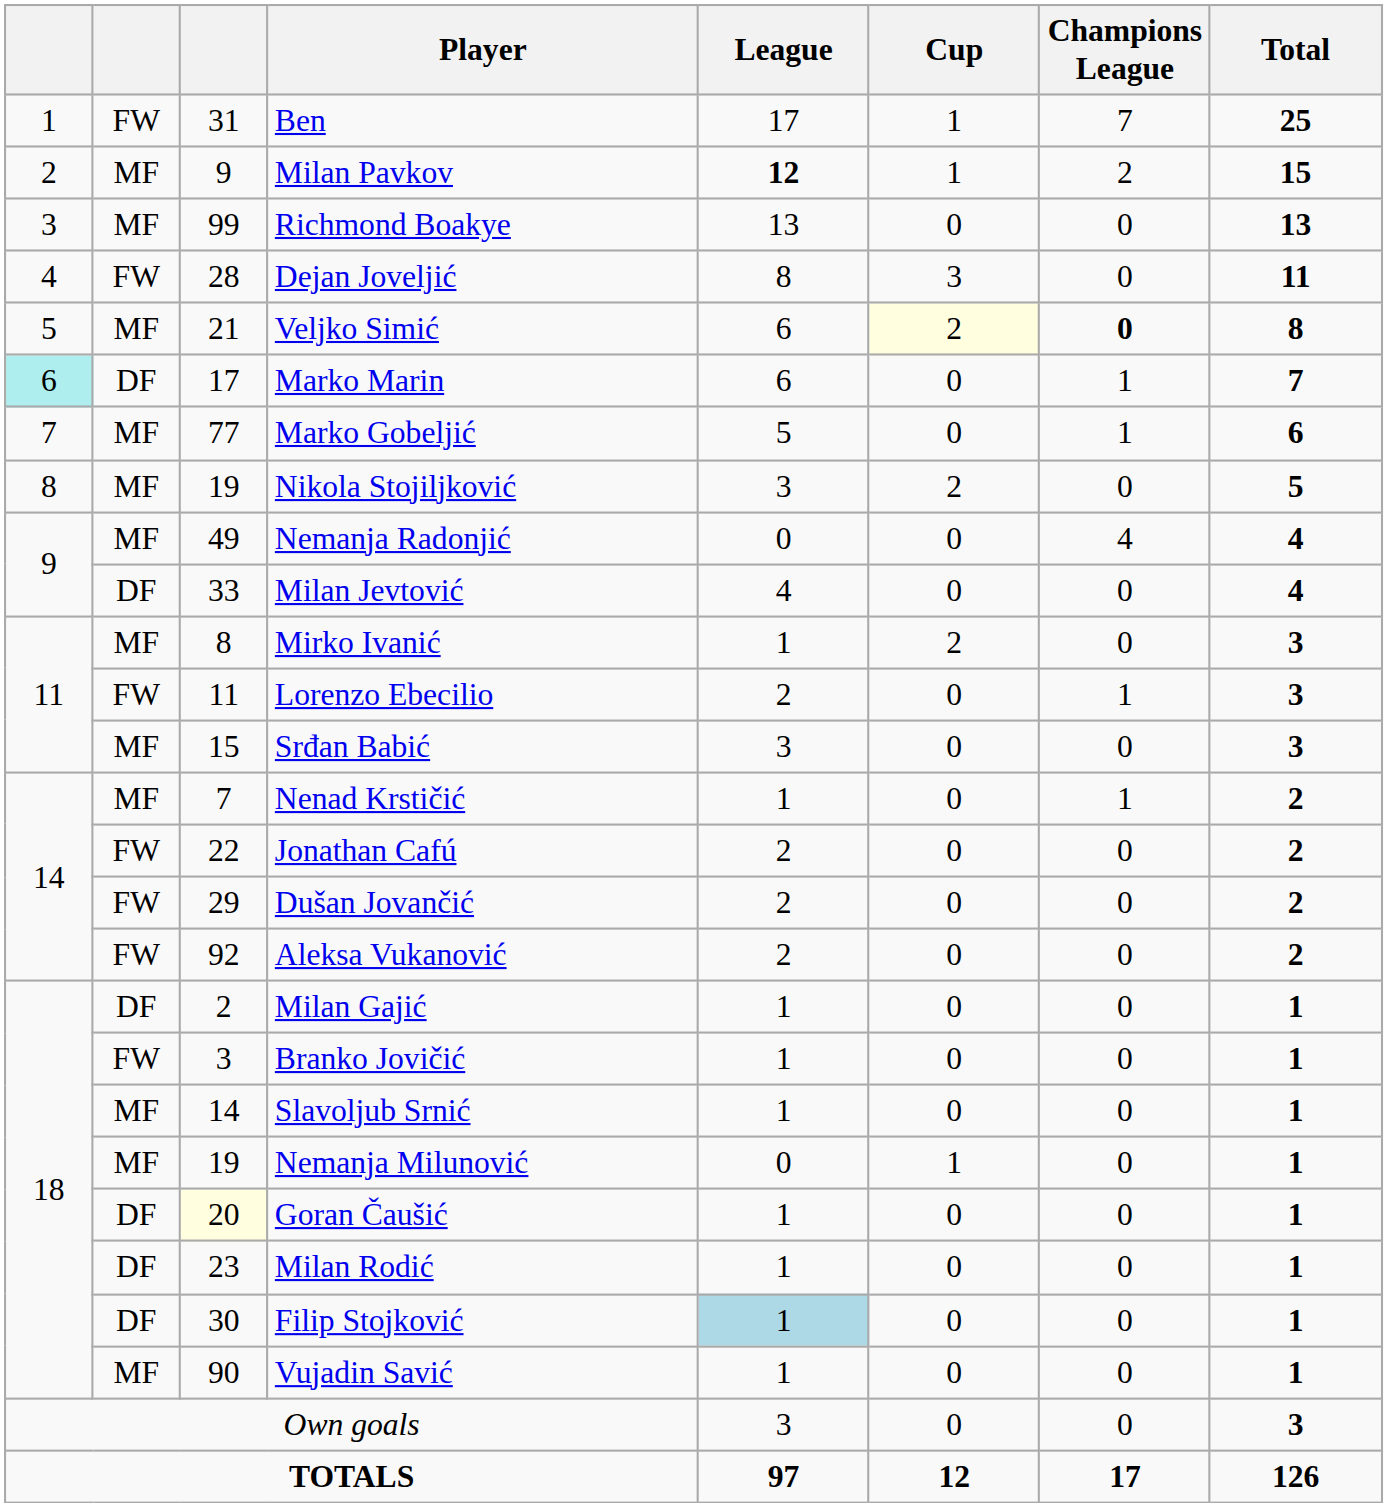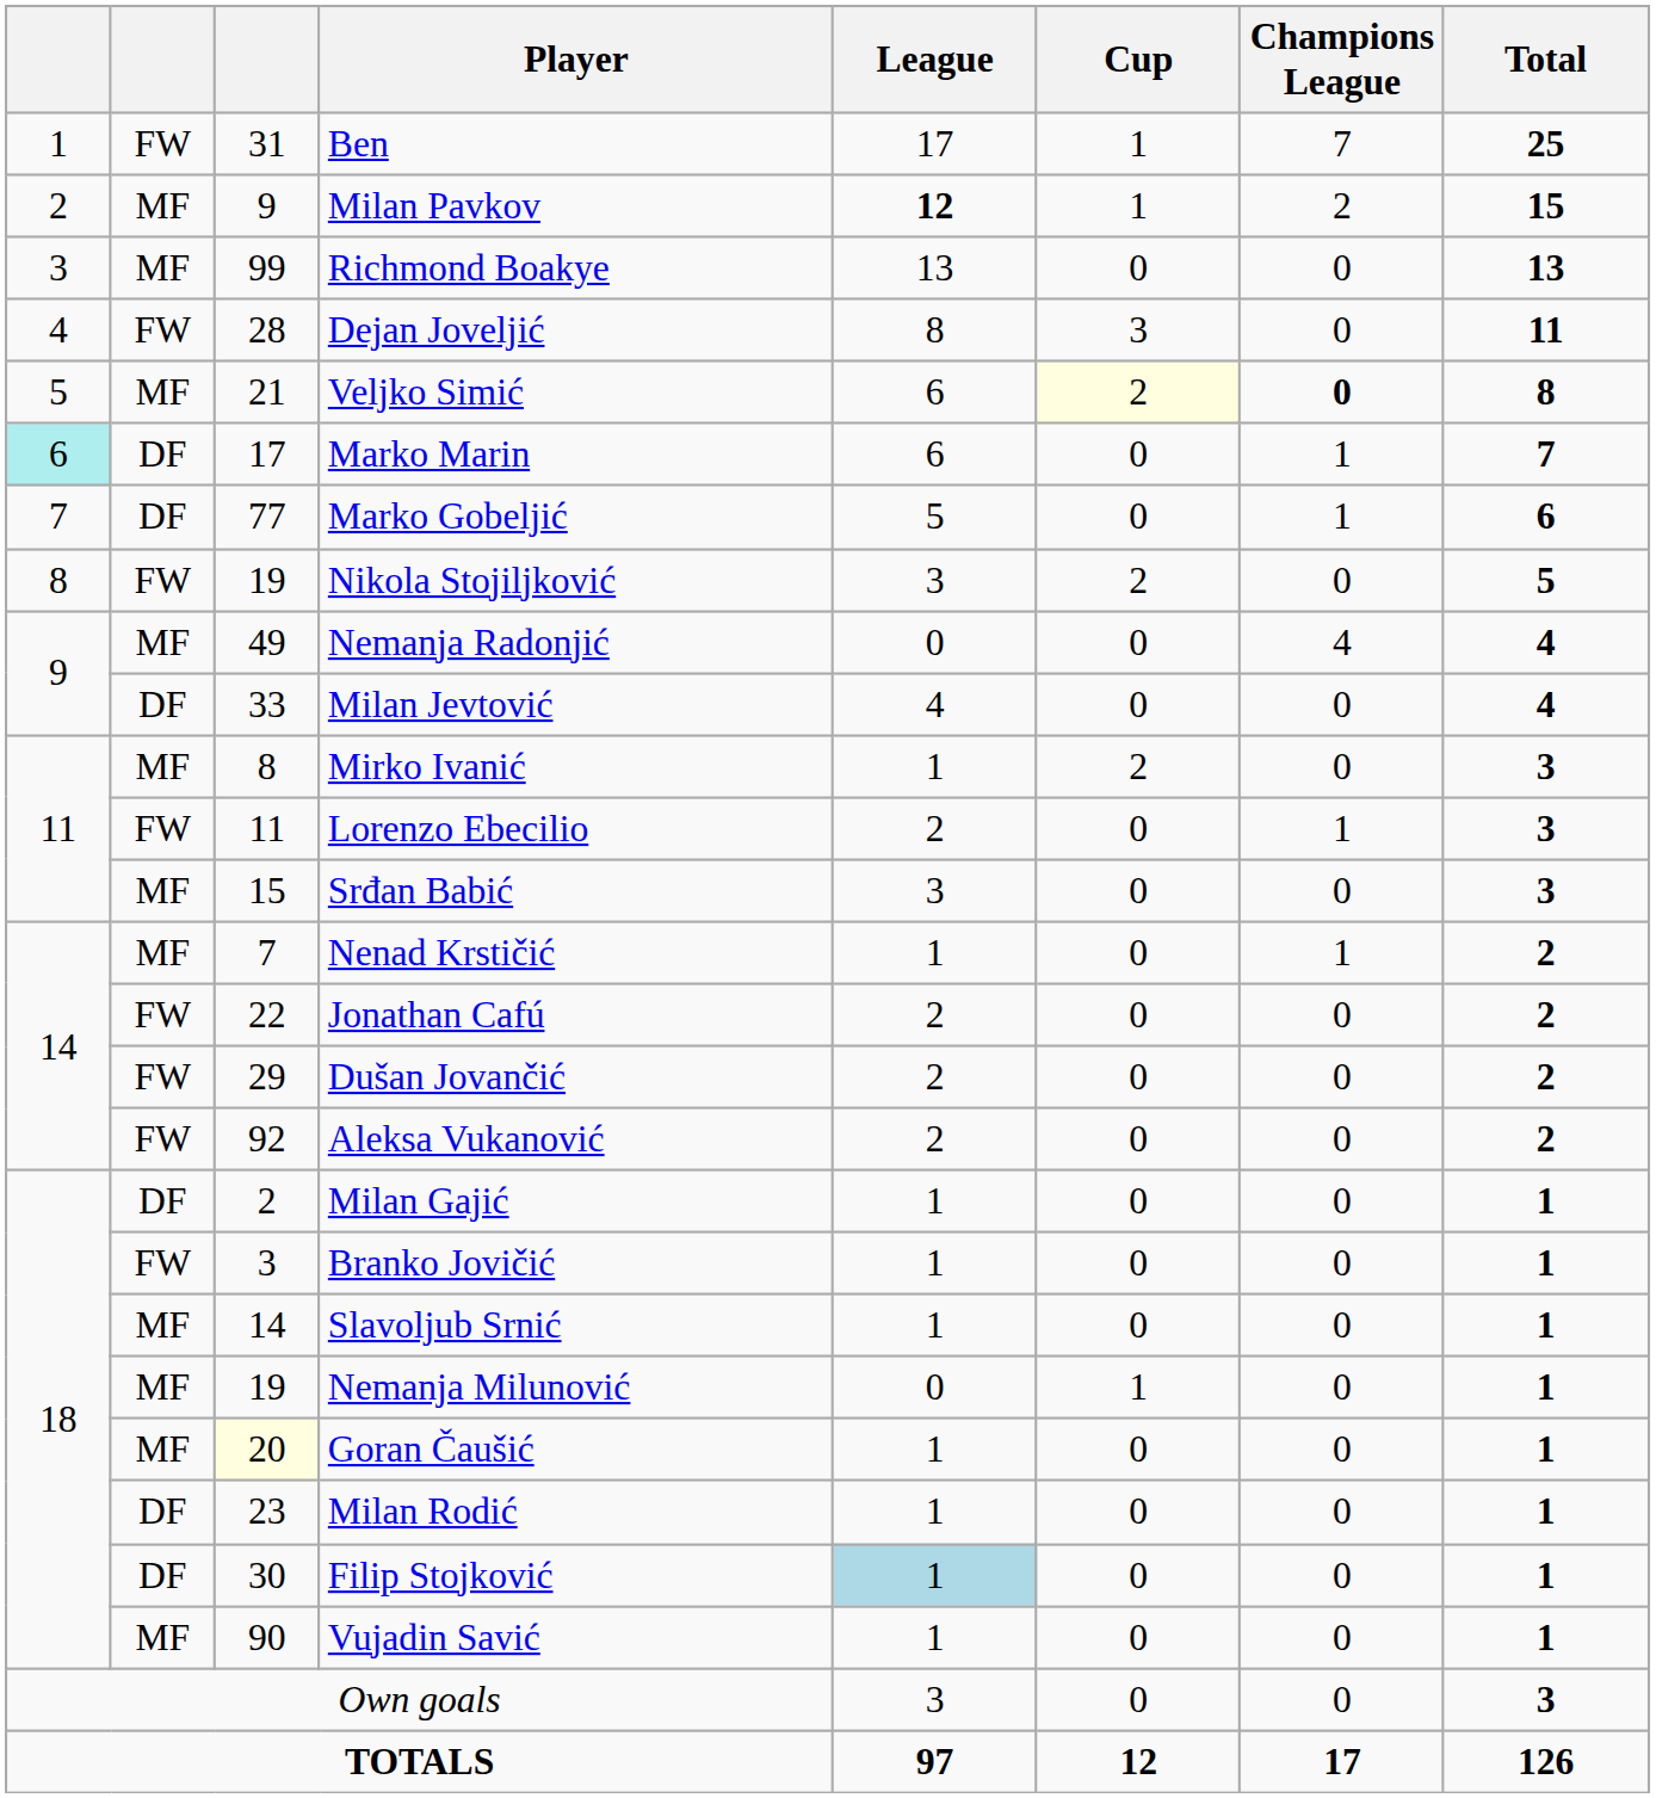 <table class="wikitable" style="font-size: 95%; text-align: center;">
 <tr>
 <th width=35></th>
 <th width=35></th>
 <th width=35></th>
 <th width=200>Player</th>
 <th width=75>League</th>
 <th width=75>Cup</th>
 <th width=75>Champions League</th>
 <th width=75>Total</th>
 </tr>
 <tr>
 <td>1</td>
 <td>FW</td>
 <td>31</td>
 <td align=left> <a href='#'>Ben</a></td>
 <td>17</td>
 <td>1</td>
 <td>7</td>
 <td><strong>25</strong></td>
 </tr>
 <tr>
 <td>2</td>
 <td>MF</td>
 <td>9</td>
 <td align=left> <a href='#'>Milan Pavkov</a></td>
 <td><strong>12</strong></td>
 <td>1</td>
 <td>2</td>
 <td><strong>15</strong></td>
 </tr>
 <tr>
 <td>3</td>
 <td>MF</td>
 <td>99</td>
 <td align=left> <a href='#'>Richmond Boakye</a></td>
 <td>13</td>
 <td>0</td>
 <td>0</td>
 <td><strong>13</strong></td>
 </tr>
 <tr>
 <td>4</td>
 <td>FW</td>
 <td>28</td>
 <td align=left> <a href='#'>Dejan Joveljić</a></td>
 <td>8</td>
 <td>3</td>
 <td>0</td>
 <td><strong>11</strong></td>
 </tr>
 <tr>
 <td>5</td>
 <td>MF</td>
 <td>21</td>
 <td align=left> <a href='#'>Veljko Simić</a></td>
 <td>6</td>
 <td style="background: lightyellow;">2</td>
 <td><strong>0</strong></td>
 <td><strong>8</strong></td>
 </tr>
 <tr>
 <td style="background: paleturquoise;">6</td>
 <td>DF</td>
 <td>17</td>
 <td align=left> <a href='#'>Marko Marin</a></td>
 <td>6</td>
 <td>0</td>
 <td>1</td>
 <td><strong>7</strong></td>
 </tr>
 <tr>
 <td>7</td>
-<td>MF</td>
+<td>DF</td>
 <td>77</td>
 <td align=left> <a href='#'>Marko Gobeljić</a></td>
 <td>5</td>
 <td>0</td>
 <td>1</td>
 <td><strong>6</strong></td>
 </tr>
 <tr>
 <td>8</td>
-<td>MF</td>
+<td>FW</td>
 <td>19</td>
 <td align=left> <a href='#'>Nikola Stojiljković</a></td>
 <td>3</td>
 <td>2</td>
 <td>0</td>
 <td><strong>5</strong></td>
 </tr>
 <tr>
 <td rowspan=2>9</td>
 <td>MF</td>
 <td>49</td>
 <td align=left> <a href='#'>Nemanja Radonjić</a></td>
 <td>0</td>
 <td>0</td>
 <td>4</td>
 <td><strong>4</strong></td>
 </tr>
 <tr>
 <td>DF</td>
 <td>33</td>
 <td align=left> <a href='#'>Milan Jevtović</a></td>
 <td>4</td>
 <td>0</td>
 <td>0</td>
 <td><strong>4</strong></td>
 </tr>
 <tr>
 <td rowspan=3>11</td>
 <td>MF</td>
 <td>8</td>
 <td align=left> <a href='#'>Mirko Ivanić</a></td>
 <td>1</td>
 <td>2</td>
 <td>0</td>
 <td><strong>3</strong></td>
 </tr>
 <tr>
 <td>FW</td>
 <td>11</td>
 <td align=left> <a href='#'>Lorenzo Ebecilio</a></td>
 <td>2</td>
 <td>0</td>
 <td>1</td>
 <td><strong>3</strong></td>
 </tr>
 <tr>
 <td>MF</td>
 <td>15</td>
 <td align=left> <a href='#'>Srđan Babić</a></td>
 <td>3</td>
 <td>0</td>
 <td>0</td>
 <td><strong>3</strong></td>
 </tr>
 <tr>
 <td rowspan=4>14</td>
 <td>MF</td>
 <td>7</td>
 <td align=left> <a href='#'>Nenad Krstičić</a></td>
 <td>1</td>
 <td>0</td>
 <td>1</td>
 <td><strong>2</strong></td>
 </tr>
 <tr>
 <td>FW</td>
 <td>22</td>
 <td align=left> <a href='#'>Jonathan Cafú</a></td>
 <td>2</td>
 <td>0</td>
 <td>0</td>
 <td><strong>2</strong></td>
 </tr>
 <tr>
 <td>FW</td>
 <td>29</td>
 <td align=left> <a href='#'>Dušan Jovančić</a></td>
 <td>2</td>
 <td>0</td>
 <td>0</td>
 <td><strong>2</strong></td>
 </tr>
 <tr>
 <td>FW</td>
 <td>92</td>
 <td align=left> <a href='#'>Aleksa Vukanović</a></td>
 <td>2</td>
 <td>0</td>
 <td>0</td>
 <td><strong>2</strong></td>
 </tr>
 <tr>
 <td rowspan=8>18</td>
 <td>DF</td>
 <td>2</td>
 <td align=left> <a href='#'>Milan Gajić</a></td>
 <td>1</td>
 <td>0</td>
 <td>0</td>
 <td><strong>1</strong></td>
 </tr>
 <tr>
 <td>FW</td>
 <td>3</td>
 <td align=left> <a href='#'>Branko Jovičić</a></td>
 <td>1</td>
 <td>0</td>
 <td>0</td>
 <td><strong>1</strong></td>
 </tr>
 <tr>
 <td>MF</td>
 <td>14</td>
 <td align=left> <a href='#'>Slavoljub Srnić</a></td>
 <td>1</td>
 <td>0</td>
 <td>0</td>
 <td><strong>1</strong></td>
 </tr>
 <tr>
 <td>MF</td>
 <td>19</td>
 <td align=left> <a href='#'>Nemanja Milunović</a></td>
 <td>0</td>
 <td>1</td>
 <td>0</td>
 <td><strong>1</strong></td>
 </tr>
 <tr>
-<td>DF</td>
+<td>MF</td>
 <td style="background: lightyellow;">20</td>
 <td align=left> <a href='#'>Goran Čaušić</a></td>
 <td>1</td>
 <td>0</td>
 <td>0</td>
 <td><strong>1</strong></td>
 </tr>
 <tr>
 <td>DF</td>
 <td>23</td>
 <td align=left> <a href='#'>Milan Rodić</a></td>
 <td>1</td>
 <td>0</td>
 <td>0</td>
 <td><strong>1</strong></td>
 </tr>
 <tr>
 <td>DF</td>
 <td>30</td>
 <td align=left> <a href='#'>Filip Stojković</a></td>
 <td style="background: lightblue;">1</td>
 <td>0</td>
 <td>0</td>
 <td><strong>1</strong></td>
 </tr>
 <tr>
 <td>MF</td>
 <td>90</td>
 <td align=left> <a href='#'>Vujadin Savić</a></td>
 <td>1</td>
 <td>0</td>
 <td>0</td>
 <td><strong>1</strong></td>
 </tr>
 <tr>
 <td colspan=4 text-align=left><em>Own goals</em></td>
 <td>3</td>
 <td>0</td>
 <td>0</td>
 <td><strong>3</strong></td>
 </tr>
 <tr>
 <td colspan=4><strong>TOTALS</strong></td>
 <td><strong>97</strong></td>
 <td><strong>12</strong></td>
 <td><strong>17</strong></td>
 <td><strong>126</strong></td>
 </tr>
 </table>
